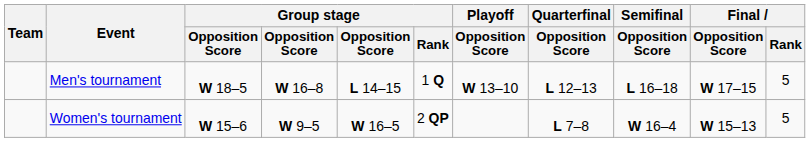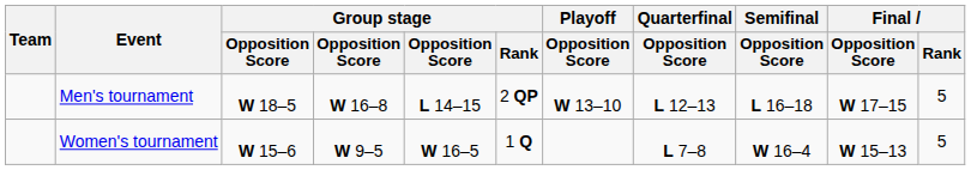 <table class="wikitable" style="text-align:center; font-size:90%;">
 <tr>
 <th rowspan=2>Team</th>
 <th rowspan=2>Event</th>
 <th colspan=4>Group stage</th>
 <th>Playoff</th>
 <th>Quarterfinal</th>
 <th>Semifinal</th>
 <th colspan=2>Final / </th>
 </tr>
 <tr style=font-size:95%>
 <th>Opposition<br>Score</th>
 <th>Opposition<br>Score</th>
 <th>Opposition<br>Score</th>
 <th>Rank</th>
 <th>Opposition<br>Score</th>
 <th>Opposition<br>Score</th>
 <th>Opposition<br>Score</th>
 <th>Opposition<br>Score</th>
 <th>Rank</th>
 </tr>
 <tr>
 <td align=left></td>
 <td align=left><a href='#'>Men's tournament</a></td>
 <td><br> <strong>W</strong> 18–5</td>
 <td><br> <strong>W</strong> 16–8</td>
 <td><br> <strong>L</strong> 14–15</td>
-<td>1 <strong>Q</strong></td>
+<td>2 <strong>QP</strong></td>
 <td><br> <strong>W</strong> 13–10</td>
 <td><br> <strong>L</strong> 12–13</td>
 <td><br> <strong>L</strong> 16–18</td>
 <td><br> <strong>W</strong> 17–15</td>
 <td>5</td>
 </tr>
 <tr>
 <td align=left></td>
 <td align=left><a href='#'>Women's tournament</a></td>
 <td><br> <strong>W</strong> 15–6</td>
 <td><br> <strong>W</strong> 9–5</td>
 <td><br> <strong>W</strong> 16–5</td>
-<td>2 <strong>QP</strong></td>
+<td>1 <strong>Q</strong></td>
 <td></td>
 <td><br> <strong>L</strong> 7–8</td>
 <td><br> <strong>W</strong> 16–4</td>
 <td><br> <strong>W</strong> 15–13</td>
 <td>5</td>
 </tr>
 </table>
